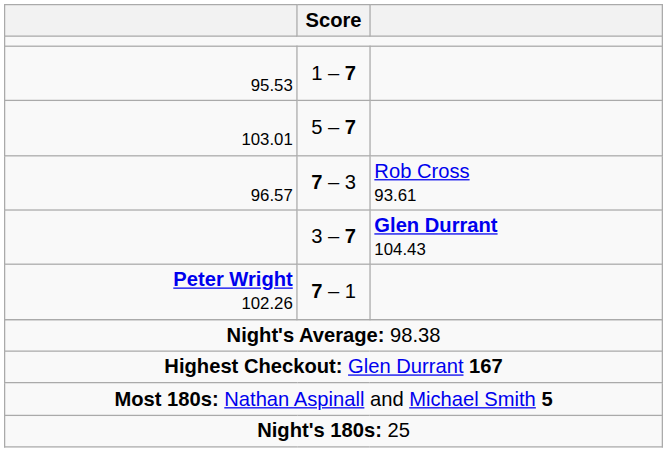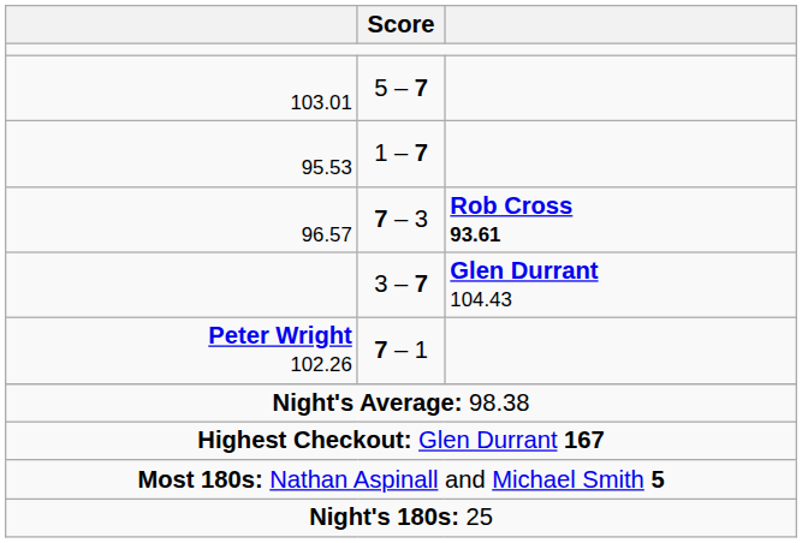 <table class=wikitable style="text-align:center">
 <tr>
 <th width=225></th>
 <th width=50>Score</th>
 <th width=225></th>
 </tr>
 <tr align=centre>
 <td colspan="3"></td>
 </tr>
 <tr align=left>
+<td align=right> <br> <small><span>103.01</span></small></td>
+<td align=center>5 – <strong>7</strong></td>
+<td></td>
+</tr>
+<tr align=left>
 <td align=right> <br> <small><span>95.53</span></small></td>
 <td align=center>1 – <strong>7</strong></td>
 <td></td>
 </tr>
 <tr align=left>
-<td align=right> <br> <small><span>103.01</span></small></td>
-<td align=center>5 – <strong>7</strong></td>
-<td></td>
-</tr>
-<tr align=left>
 <td align=right> <br> <small><span>96.57</span></small></td>
 <td align=center><strong>7</strong> – 3</td>
-<td> <a href='#'>Rob Cross</a> <br> <small><span>93.61</span></small></td>
+<td><strong> <a href='#'>Rob Cross</a> <br> <small><span>93.61</span></small></strong></td>
 </tr>
 <tr align=left>
 <td align=right></td>
 <td align=center>3 – <strong>7</strong></td>
 <td> <strong><a href='#'>Glen Durrant</a></strong> <br> <small><span>104.43</span></small></td>
 </tr>
 <tr align=left>
 <td align=right><strong><a href='#'>Peter Wright</a></strong>  <br> <small><span>102.26</span></small></td>
 <td align=center><strong>7</strong> – 1</td>
 <td></td>
 </tr>
 <tr align=center>
 </tr>
 <tr align=center>
 <td colspan="3"><strong>Night's Average:</strong> 98.38</td>
 </tr>
 <tr align=center>
 <td colspan="3"><strong>Highest Checkout:</strong>  <a href='#'>Glen Durrant</a> <strong>167</strong></td>
 </tr>
 <tr align=center>
 <td colspan="3"><strong>Most 180s:</strong>  <a href='#'>Nathan Aspinall</a> and  <a href='#'>Michael Smith</a> <strong>5</strong></td>
 </tr>
 <tr align=center>
 <td colspan="3"><strong>Night's 180s:</strong> 25</td>
 </tr>
 </table>
